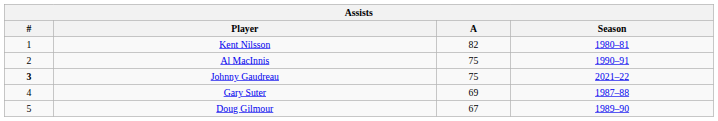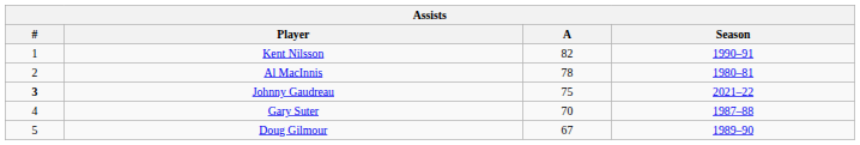 <table class="wikitable" style="text-align: center; font-size: 95%" width="70%">
 <tr>
 <th colspan="4">Assists</th>
 </tr>
 <tr>
 <th>#</th>
 <th>Player</th>
 <th>A</th>
 <th>Season</th>
 </tr>
 <tr>
 <td>1</td>
 <td><a href='#'>Kent Nilsson</a></td>
 <td>82</td>
-<td><a href='#'>1980–81</a></td>
+<td><a href='#'>1990–91</a></td>
 </tr>
 <tr>
 <td>2</td>
 <td><a href='#'>Al MacInnis</a></td>
-<td>75</td>
-<td><a href='#'>1990–91</a></td>
+<td>78</td>
+<td><a href='#'>1980–81</a></td>
 </tr>
 <tr>
 <td><strong>3</strong></td>
 <td><a href='#'>Johnny Gaudreau</a></td>
 <td>75</td>
 <td><a href='#'>2021–22</a></td>
 </tr>
 <tr>
 <td>4</td>
 <td><a href='#'>Gary Suter</a></td>
-<td>69</td>
+<td>70</td>
 <td><a href='#'>1987–88</a></td>
 </tr>
 <tr>
 <td>5</td>
 <td><a href='#'>Doug Gilmour</a></td>
 <td>67</td>
 <td><a href='#'>1989–90</a></td>
 </tr>
 </table>
